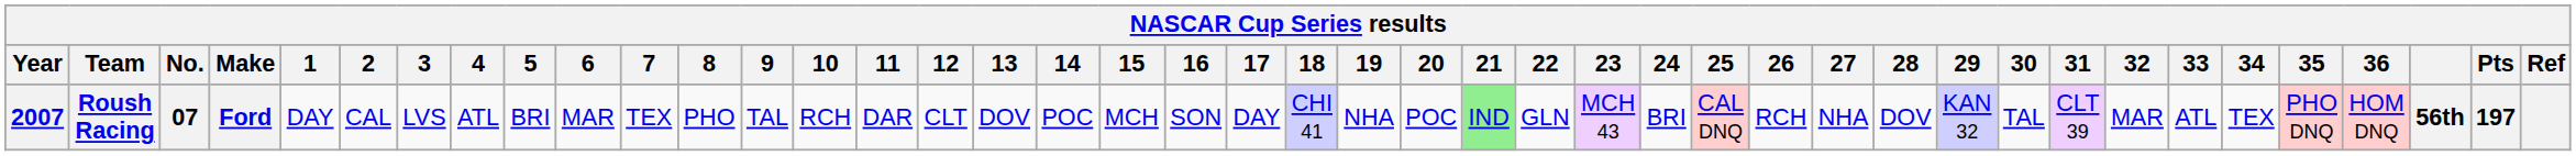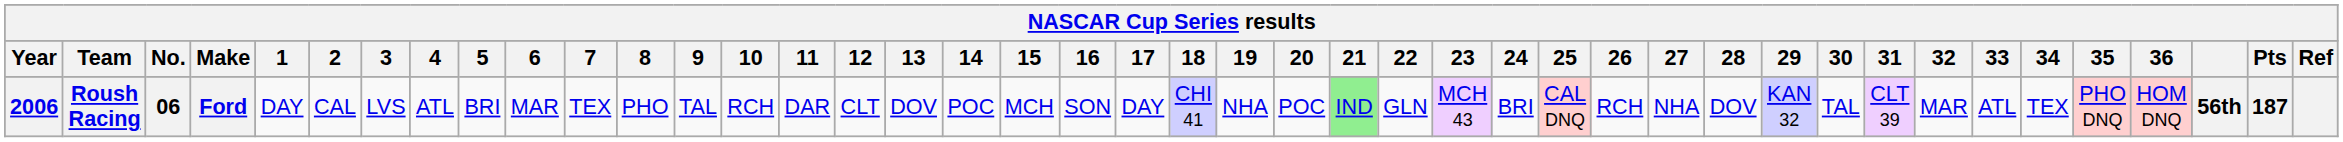 <table class="wikitable" style="text-align:center; font-size:75%">
 <tr>
 <th colspan=45><a href='#'>NASCAR Cup Series</a> results</th>
 </tr>
 <tr>
 <th>Year</th>
 <th>Team</th>
 <th>No.</th>
 <th>Make</th>
 <th>1</th>
 <th>2</th>
 <th>3</th>
 <th>4</th>
 <th>5</th>
 <th>6</th>
 <th>7</th>
 <th>8</th>
 <th>9</th>
 <th>10</th>
 <th>11</th>
 <th>12</th>
 <th>13</th>
 <th>14</th>
 <th>15</th>
 <th>16</th>
 <th>17</th>
 <th>18</th>
 <th>19</th>
 <th>20</th>
 <th>21</th>
 <th>22</th>
 <th>23</th>
 <th>24</th>
 <th>25</th>
 <th>26</th>
 <th>27</th>
 <th>28</th>
 <th>29</th>
 <th>30</th>
 <th>31</th>
 <th>32</th>
 <th>33</th>
 <th>34</th>
 <th>35</th>
 <th>36</th>
 <th></th>
 <th>Pts</th>
 <th>Ref</th>
 </tr>
 <tr>
-<th><a href='#'>2007</a></th>
+<th><a href='#'>2006</a></th>
 <th><a href='#'>Roush Racing</a></th>
-<th>07</th>
+<th>06</th>
 <th><a href='#'>Ford</a></th>
 <td><a href='#'>DAY</a></td>
 <td><a href='#'>CAL</a></td>
 <td><a href='#'>LVS</a></td>
 <td><a href='#'>ATL</a></td>
 <td><a href='#'>BRI</a></td>
 <td><a href='#'>MAR</a></td>
 <td><a href='#'>TEX</a></td>
 <td><a href='#'>PHO</a></td>
 <td><a href='#'>TAL</a></td>
 <td><a href='#'>RCH</a></td>
 <td><a href='#'>DAR</a></td>
 <td><a href='#'>CLT</a></td>
 <td><a href='#'>DOV</a></td>
 <td><a href='#'>POC</a></td>
 <td><a href='#'>MCH</a></td>
 <td><a href='#'>SON</a></td>
 <td><a href='#'>DAY</a></td>
 <td style="background:#CFCFFF;"><a href='#'>CHI</a><br><small>41</small></td>
 <td><a href='#'>NHA</a></td>
 <td><a href='#'>POC</a></td>
 <td style="background: lightgreen;"><a href='#'>IND</a></td>
 <td><a href='#'>GLN</a></td>
 <td style="background:#EFCFFF;"><a href='#'>MCH</a><br><small>43</small></td>
 <td><a href='#'>BRI</a></td>
 <td style="background:#FFCFCF;"><a href='#'>CAL</a><br><small>DNQ</small></td>
 <td><a href='#'>RCH</a></td>
 <td><a href='#'>NHA</a></td>
 <td><a href='#'>DOV</a></td>
 <td style="background:#CFCFFF;"><a href='#'>KAN</a><br><small>32</small></td>
 <td><a href='#'>TAL</a></td>
 <td style="background:#EFCFFF;"><a href='#'>CLT</a><br><small>39</small></td>
 <td><a href='#'>MAR</a></td>
 <td><a href='#'>ATL</a></td>
 <td><a href='#'>TEX</a></td>
 <td style="background:#FFCFCF;"><a href='#'>PHO</a><br><small>DNQ</small></td>
 <td style="background:#FFCFCF;"><a href='#'>HOM</a><br><small>DNQ</small></td>
 <th>56th</th>
-<th>197</th>
+<th>187</th>
 <th></th>
 </tr>
 </table>
